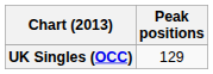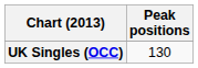 <table class="wikitable plainrowheaders sortable" style="text-align:center;" border="1">
 <tr>
 <th scope="col">Chart (2013)</th>
 <th scope="col">Peak<br>positions</th>
 </tr>
 <tr>
 </tr>
 <tr>
 </tr>
 <tr>
 </tr>
 <tr>
 </tr>
 <tr>
 </tr>
 <tr>
 </tr>
 <tr>
 </tr>
 <tr>
 <th scope="row">UK Singles (<a href='#'>OCC</a>)</th>
-<td style="text-align:center;">129</td>
+<td style="text-align:center;">130</td>
 </tr>
 </table>
